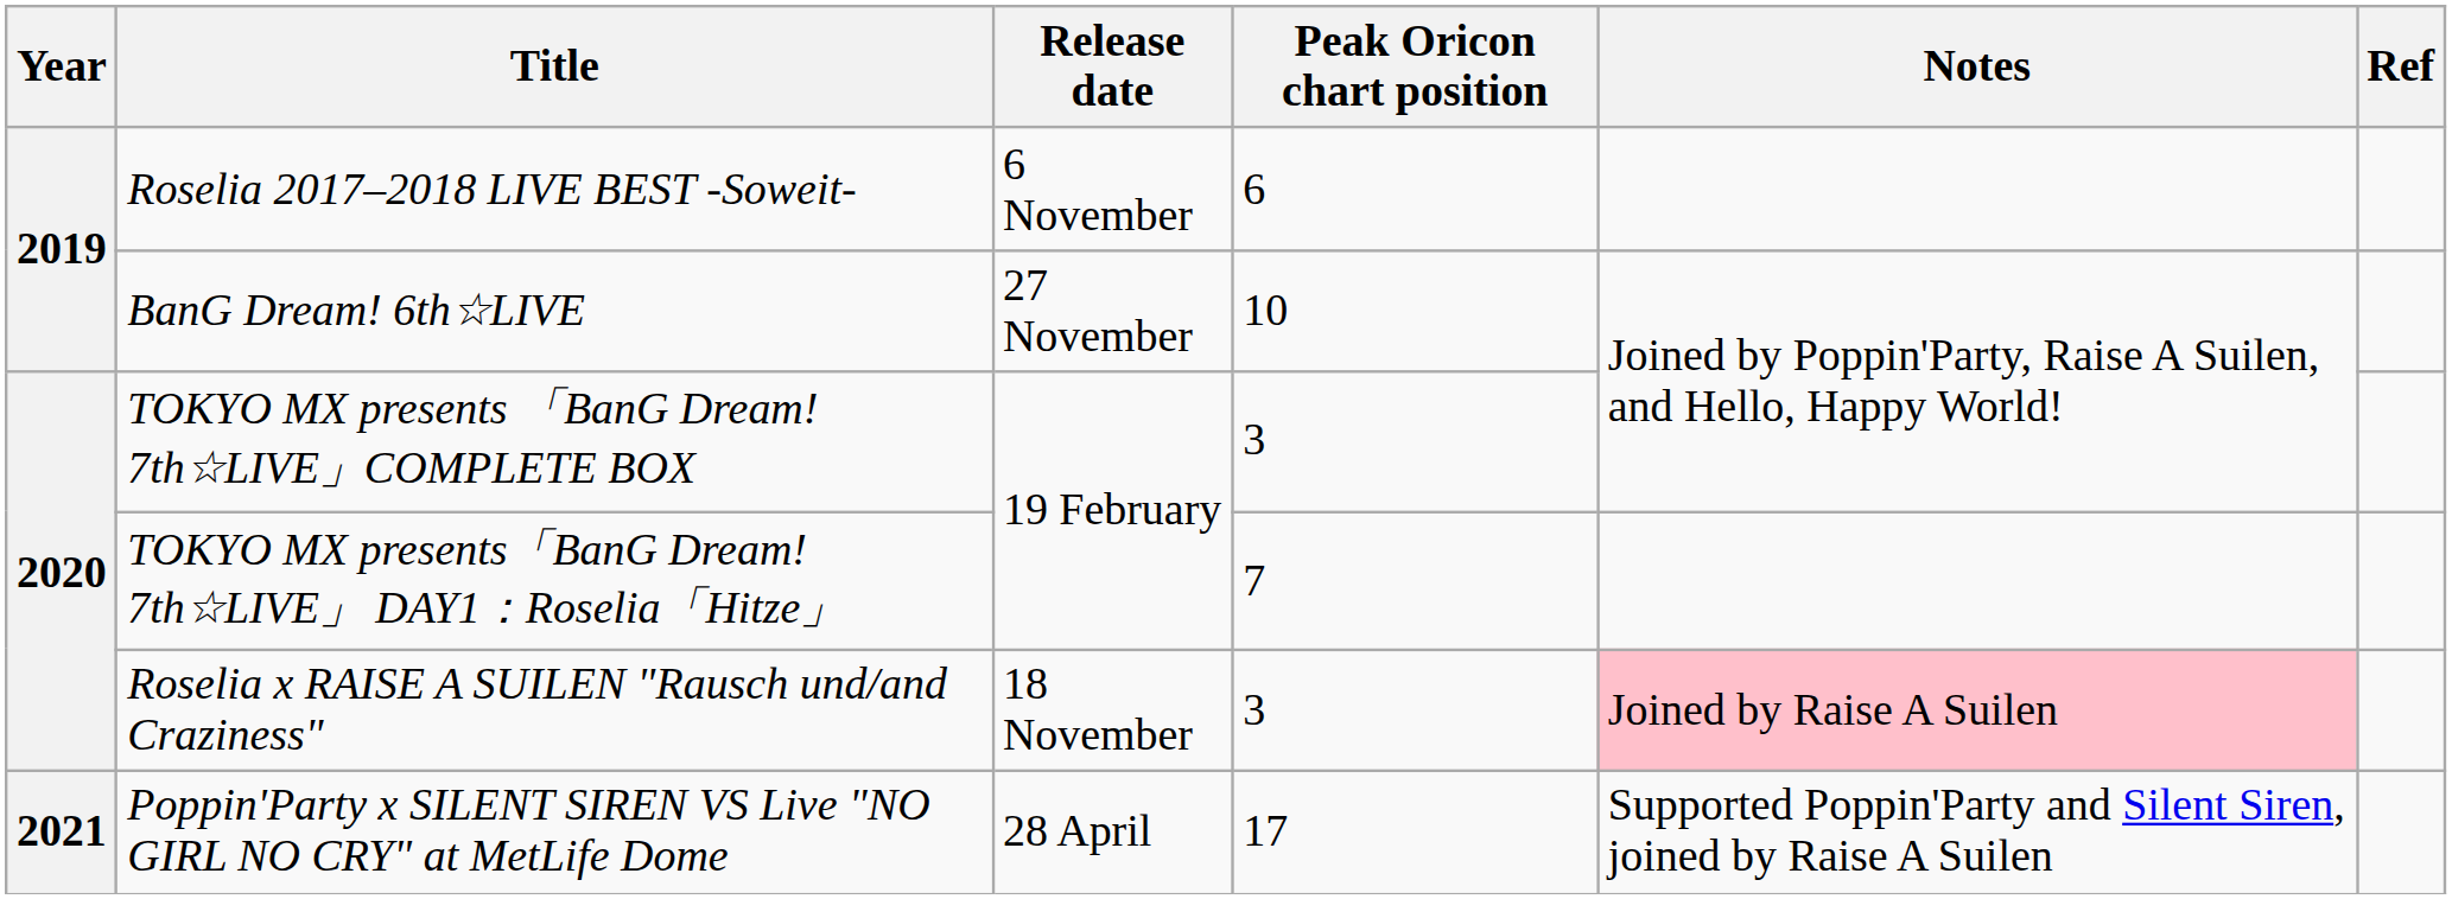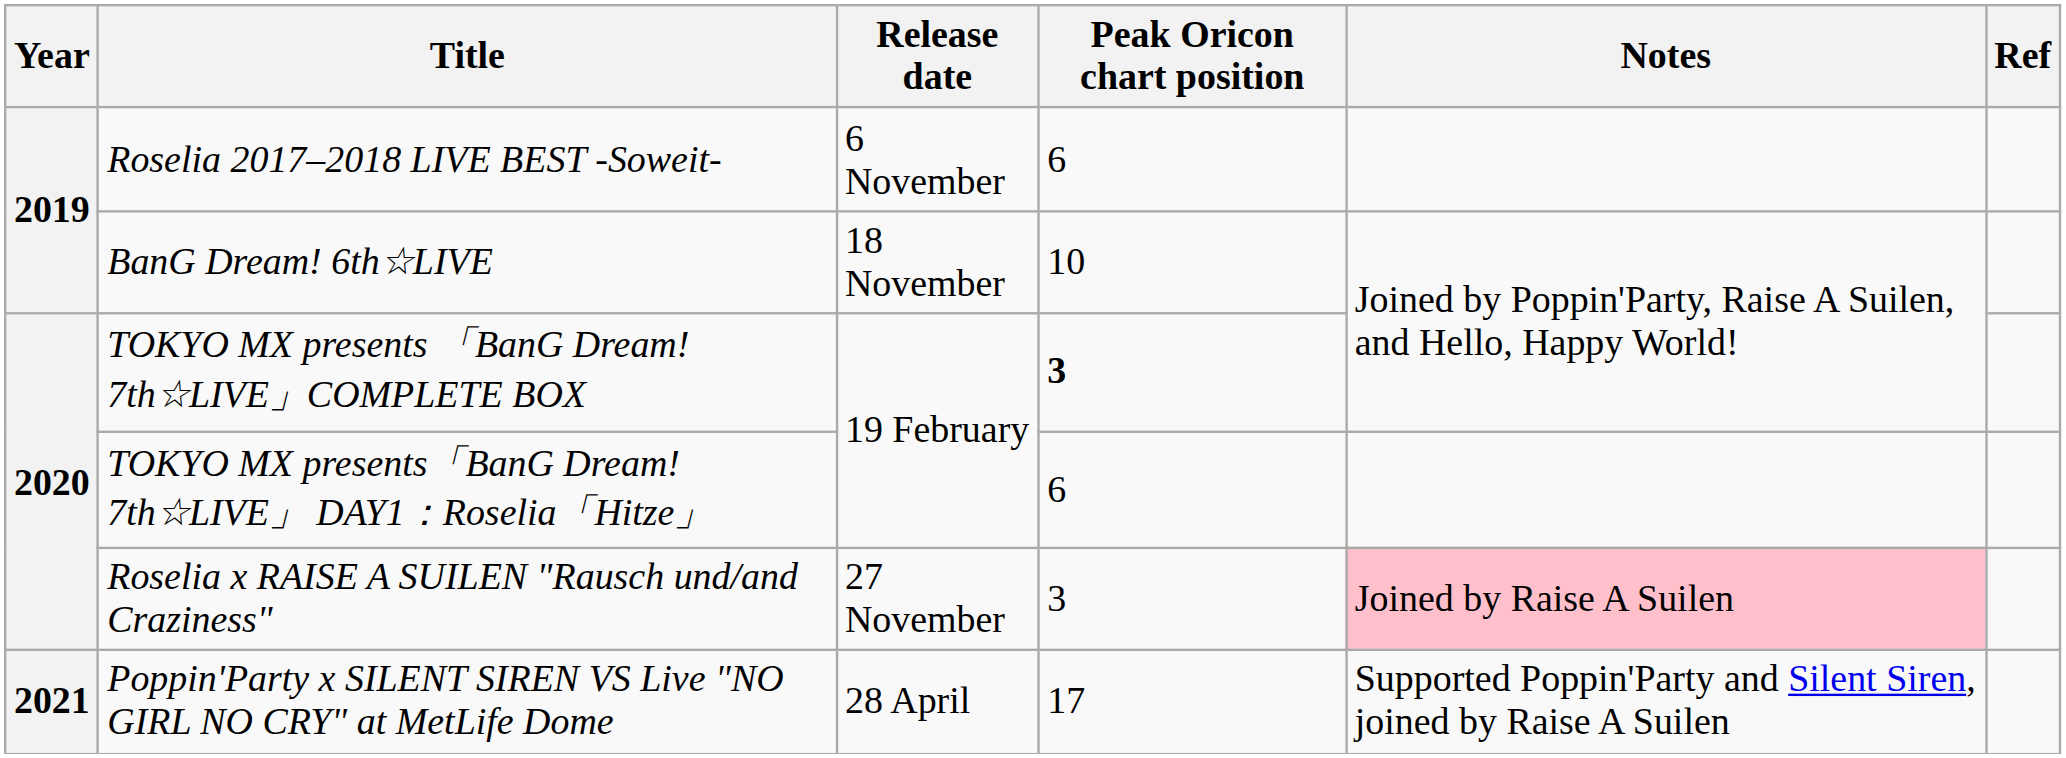 <table class="wikitable" text-align: center>
 <tr>
 <th>Year</th>
 <th>Title</th>
 <th>Release date</th>
 <th>Peak Oricon chart position</th>
 <th>Notes</th>
 <th>Ref</th>
 </tr>
 <tr>
 <th rowspan=2>2019</th>
 <td><em>Roselia 2017–2018 LIVE BEST -Soweit-</em></td>
 <td>6 November</td>
 <td>6</td>
 <td></td>
 <td></td>
 </tr>
 <tr>
 <td><em>BanG Dream! 6th☆LIVE</em></td>
-<td>27 November</td>
+<td>18 November</td>
 <td>10</td>
 <td rowspan=2>Joined by Poppin'Party, Raise A Suilen, and Hello, Happy World!</td>
 <td></td>
 </tr>
 <tr>
 <th rowspan=3>2020</th>
 <td><em>TOKYO MX presents 「BanG Dream! 7th☆LIVE」COMPLETE BOX</em></td>
 <td rowspan=2>19 February</td>
-<td>3</td>
+<td><strong>3</strong></td>
 <td></td>
 </tr>
 <tr>
 <td><em>TOKYO MX presents「BanG Dream! 7th☆LIVE」 DAY1：Roselia「Hitze」</em></td>
-<td>7</td>
+<td>6</td>
 <td></td>
 <td></td>
 </tr>
 <tr>
 <td><em>Roselia x RAISE A SUILEN "Rausch und/and Craziness"</em></td>
-<td>18 November</td>
+<td>27 November</td>
 <td>3</td>
 <td style="background: pink;">Joined by Raise A Suilen</td>
 <td></td>
 </tr>
 <tr>
 <th>2021</th>
 <td><em>Poppin'Party x SILENT SIREN VS Live "NO GIRL NO CRY" at MetLife Dome</em></td>
 <td>28 April</td>
 <td>17</td>
 <td>Supported Poppin'Party and <a href='#'>Silent Siren</a>, joined by Raise A Suilen</td>
 <td></td>
 </tr>
 </table>
